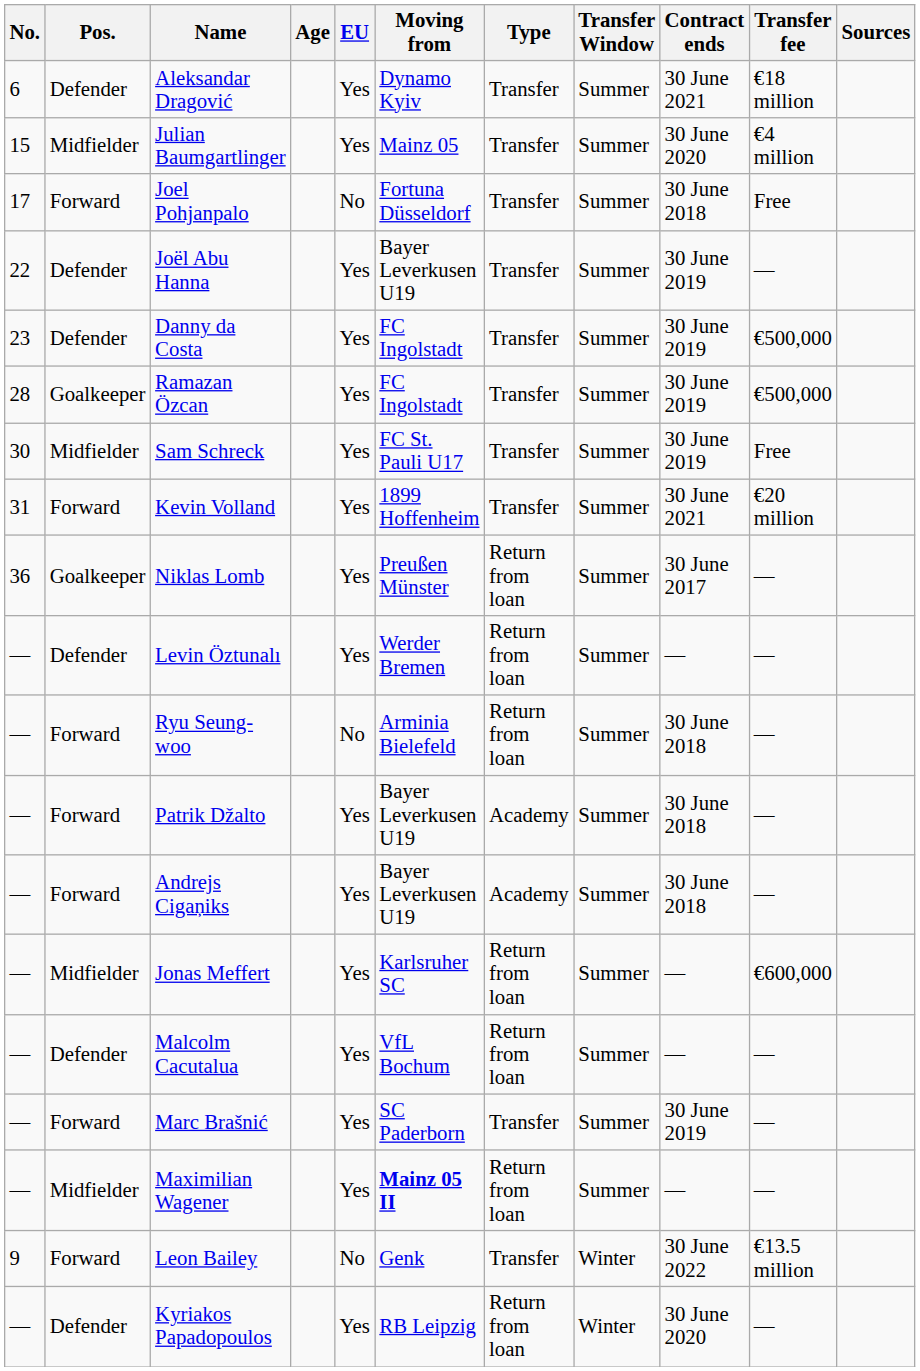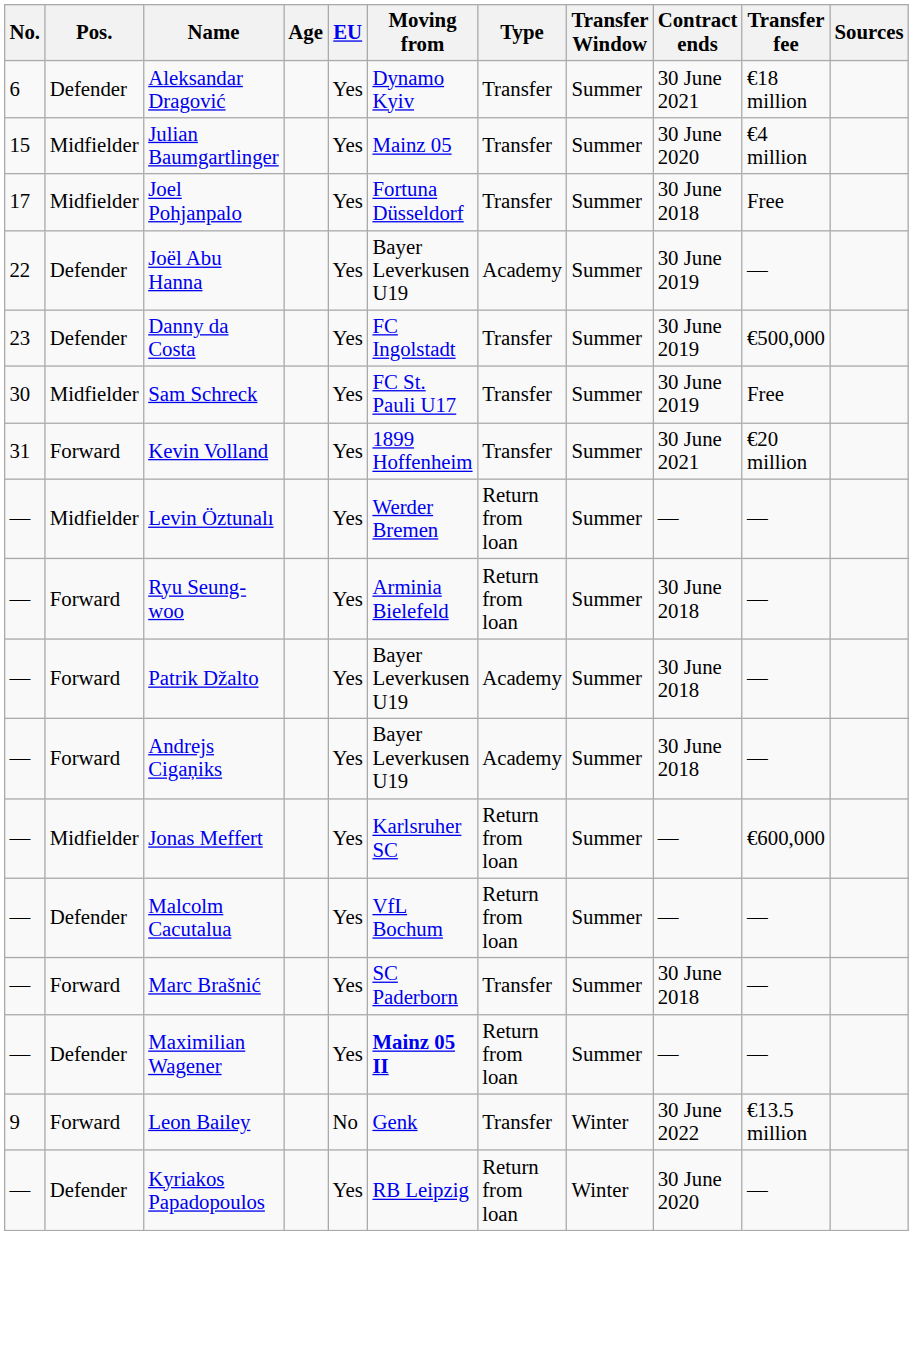 <table class="wikitable">
 <tr>
 <th>No.</th>
 <th>Pos.</th>
 <th>Name</th>
 <th>Age</th>
 <th><a href='#'>EU</a></th>
 <th>Moving from</th>
 <th>Type</th>
 <th>Transfer Window</th>
 <th>Contract ends</th>
 <th>Transfer fee</th>
 <th>Sources</th>
 </tr>
 <tr>
 <td>6</td>
 <td>Defender</td>
 <td><a href='#'>Aleksandar Dragović</a></td>
 <td></td>
 <td>Yes</td>
 <td><a href='#'>Dynamo Kyiv</a></td>
 <td>Transfer</td>
 <td>Summer</td>
 <td>30 June 2021</td>
 <td>€18 million</td>
 <td></td>
 </tr>
 <tr>
 <td>15</td>
 <td>Midfielder</td>
 <td><a href='#'>Julian Baumgartlinger</a></td>
 <td></td>
 <td>Yes</td>
 <td><a href='#'>Mainz 05</a></td>
 <td>Transfer</td>
 <td>Summer</td>
 <td>30 June 2020</td>
 <td>€4 million</td>
 <td></td>
 </tr>
 <tr>
 <td>17</td>
-<td>Forward</td>
+<td>Midfielder</td>
 <td><a href='#'>Joel Pohjanpalo</a></td>
 <td></td>
-<td>No</td>
+<td>Yes</td>
 <td><a href='#'>Fortuna Düsseldorf</a></td>
 <td>Transfer</td>
 <td>Summer</td>
 <td>30 June 2018</td>
 <td>Free</td>
 <td></td>
 </tr>
 <tr>
 <td>22</td>
 <td>Defender</td>
 <td><a href='#'>Joël Abu Hanna</a></td>
 <td></td>
 <td>Yes</td>
 <td>Bayer Leverkusen U19</td>
-<td>Transfer</td>
+<td>Academy</td>
 <td>Summer</td>
 <td>30 June 2019</td>
 <td>—</td>
 <td></td>
 </tr>
 <tr>
 <td>23</td>
 <td>Defender</td>
 <td><a href='#'>Danny da Costa</a></td>
-<td></td>
-<td>Yes</td>
-<td><a href='#'>FC Ingolstadt</a></td>
-<td>Transfer</td>
-<td>Summer</td>
-<td>30 June 2019</td>
-<td>€500,000</td>
-<td></td>
-</tr>
-<tr>
-<td>28</td>
-<td>Goalkeeper</td>
-<td><a href='#'>Ramazan Özcan</a></td>
 <td></td>
 <td>Yes</td>
 <td><a href='#'>FC Ingolstadt</a></td>
 <td>Transfer</td>
 <td>Summer</td>
 <td>30 June 2019</td>
 <td>€500,000</td>
 <td></td>
 </tr>
 <tr>
 <td>30</td>
 <td>Midfielder</td>
 <td><a href='#'>Sam Schreck</a></td>
 <td></td>
 <td>Yes</td>
 <td><a href='#'>FC St. Pauli U17</a></td>
 <td>Transfer</td>
 <td>Summer</td>
 <td>30 June 2019</td>
 <td>Free</td>
 <td></td>
 </tr>
 <tr>
 <td>31</td>
 <td>Forward</td>
 <td><a href='#'>Kevin Volland</a></td>
 <td></td>
 <td>Yes</td>
 <td><a href='#'>1899 Hoffenheim</a></td>
 <td>Transfer</td>
 <td>Summer</td>
 <td>30 June 2021</td>
 <td>€20 million</td>
 <td></td>
 </tr>
 <tr>
-<td>36</td>
-<td>Goalkeeper</td>
-<td><a href='#'>Niklas Lomb</a></td>
-<td></td>
-<td>Yes</td>
-<td><a href='#'>Preußen Münster</a></td>
-<td>Return from loan</td>
-<td>Summer</td>
-<td>30 June 2017</td>
 <td>—</td>
-<td></td>
-</tr>
-<tr>
-<td>—</td>
-<td>Defender</td>
+<td>Midfielder</td>
 <td><a href='#'>Levin Öztunalı</a></td>
 <td></td>
 <td>Yes</td>
 <td><a href='#'>Werder Bremen</a></td>
 <td>Return from loan</td>
 <td>Summer</td>
 <td>—</td>
 <td>—</td>
 <td></td>
 </tr>
 <tr>
 <td>—</td>
 <td>Forward</td>
 <td><a href='#'>Ryu Seung-woo</a></td>
 <td></td>
-<td>No</td>
+<td>Yes</td>
 <td><a href='#'>Arminia Bielefeld</a></td>
 <td>Return from loan</td>
 <td>Summer</td>
 <td>30 June 2018</td>
 <td>—</td>
 <td></td>
 </tr>
 <tr>
 <td>—</td>
 <td>Forward</td>
 <td><a href='#'>Patrik Džalto</a></td>
 <td></td>
 <td>Yes</td>
 <td>Bayer Leverkusen U19</td>
 <td>Academy</td>
 <td>Summer</td>
 <td>30 June 2018</td>
 <td>—</td>
 <td></td>
 </tr>
 <tr>
 <td>—</td>
 <td>Forward</td>
 <td><a href='#'>Andrejs Cigaņiks</a></td>
 <td></td>
 <td>Yes</td>
 <td>Bayer Leverkusen U19</td>
 <td>Academy</td>
 <td>Summer</td>
 <td>30 June 2018</td>
 <td>—</td>
 <td></td>
 </tr>
 <tr>
 <td>—</td>
 <td>Midfielder</td>
 <td><a href='#'>Jonas Meffert</a></td>
 <td></td>
 <td>Yes</td>
 <td><a href='#'>Karlsruher SC</a></td>
 <td>Return from loan</td>
 <td>Summer</td>
 <td>—</td>
 <td>€600,000</td>
 <td></td>
 </tr>
 <tr>
 <td>—</td>
 <td>Defender</td>
 <td><a href='#'>Malcolm Cacutalua</a></td>
 <td></td>
 <td>Yes</td>
 <td><a href='#'>VfL Bochum</a></td>
 <td>Return from loan</td>
 <td>Summer</td>
 <td>—</td>
 <td>—</td>
 <td></td>
 </tr>
 <tr>
 <td>—</td>
 <td>Forward</td>
 <td><a href='#'>Marc Brašnić</a></td>
 <td></td>
 <td>Yes</td>
 <td><a href='#'>SC Paderborn</a></td>
 <td>Transfer</td>
 <td>Summer</td>
-<td>30 June 2019</td>
+<td>30 June 2018</td>
 <td>—</td>
 <td></td>
 </tr>
 <tr>
 <td>—</td>
-<td>Midfielder</td>
+<td>Defender</td>
 <td><a href='#'>Maximilian Wagener</a></td>
 <td></td>
 <td>Yes</td>
 <td><strong><a href='#'>Mainz 05 II</a></strong></td>
 <td>Return from loan</td>
 <td>Summer</td>
 <td>—</td>
 <td>—</td>
 </tr>
 <tr>
 <td>9</td>
 <td>Forward</td>
 <td><a href='#'>Leon Bailey</a></td>
 <td></td>
 <td>No</td>
 <td><a href='#'>Genk</a></td>
 <td>Transfer</td>
 <td>Winter</td>
 <td>30 June 2022</td>
 <td>€13.5 million</td>
 <td></td>
 </tr>
 <tr>
 <td>—</td>
 <td>Defender</td>
 <td><a href='#'>Kyriakos Papadopoulos</a></td>
 <td></td>
 <td>Yes</td>
 <td><a href='#'>RB Leipzig</a></td>
 <td>Return from loan</td>
 <td>Winter</td>
 <td>30 June 2020</td>
 <td>—</td>
 <td></td>
 </tr>
 </table>
